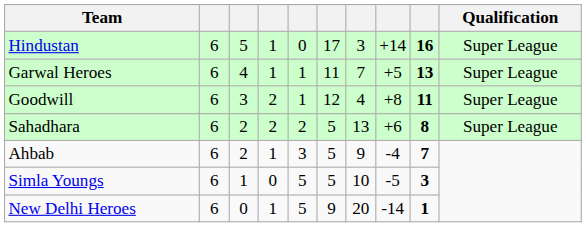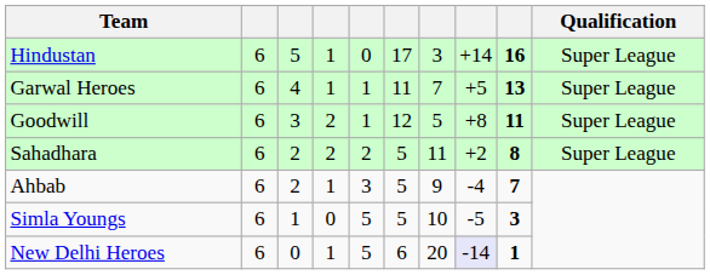 <table class="wikitable" style="text-align:center">
 <tr>
 <th width="175">Team</th>
 <th width="20"></th>
 <th width="20"></th>
 <th width="20"></th>
 <th width="20"></th>
 <th width="20"></th>
 <th width="20"></th>
 <th width="20"></th>
 <th width="20"></th>
 <th width="125">Qualification</th>
 </tr>
 <tr bgcolor="#ccffcc">
 <td align=left><a href='#'>Hindustan</a></td>
 <td>6</td>
 <td>5</td>
 <td>1</td>
 <td>0</td>
 <td>17</td>
 <td>3</td>
 <td>+14</td>
 <td><strong>16</strong></td>
 <td>Super League</td>
 </tr>
 <tr bgcolor="#ccffcc">
 <td align=left>Garwal Heroes</td>
 <td>6</td>
 <td>4</td>
 <td>1</td>
 <td>1</td>
 <td>11</td>
 <td>7</td>
 <td>+5</td>
 <td><strong>13</strong></td>
 <td>Super League</td>
 </tr>
 <tr bgcolor="#ccffcc">
 <td align=left>Goodwill</td>
 <td>6</td>
 <td>3</td>
 <td>2</td>
 <td>1</td>
 <td>12</td>
-<td>4</td>
+<td>5</td>
 <td>+8</td>
 <td><strong>11</strong></td>
 <td>Super League</td>
 </tr>
 <tr bgcolor="#ccffcc">
 <td align=left>Sahadhara</td>
 <td>6</td>
 <td>2</td>
 <td>2</td>
 <td>2</td>
 <td>5</td>
-<td>13</td>
-<td>+6</td>
+<td>11</td>
+<td>+2</td>
 <td><strong>8</strong></td>
 <td>Super League</td>
 </tr>
 <tr>
 <td align=left>Ahbab</td>
 <td>6</td>
 <td>2</td>
 <td>1</td>
 <td>3</td>
 <td>5</td>
 <td>9</td>
 <td>-4</td>
 <td><strong>7</strong></td>
 </tr>
 <tr>
 <td align=left><a href='#'>Simla Youngs</a></td>
 <td>6</td>
 <td>1</td>
 <td>0</td>
 <td>5</td>
 <td>5</td>
 <td>10</td>
 <td>-5</td>
 <td><strong>3</strong></td>
 </tr>
 <tr>
 <td align=left><a href='#'>New Delhi Heroes</a></td>
 <td>6</td>
 <td>0</td>
 <td>1</td>
 <td>5</td>
-<td>9</td>
+<td>6</td>
 <td>20</td>
-<td>-14</td>
+<td style="background: lavender;">-14</td>
 <td><strong>1</strong></td>
 </tr>
 </table>
